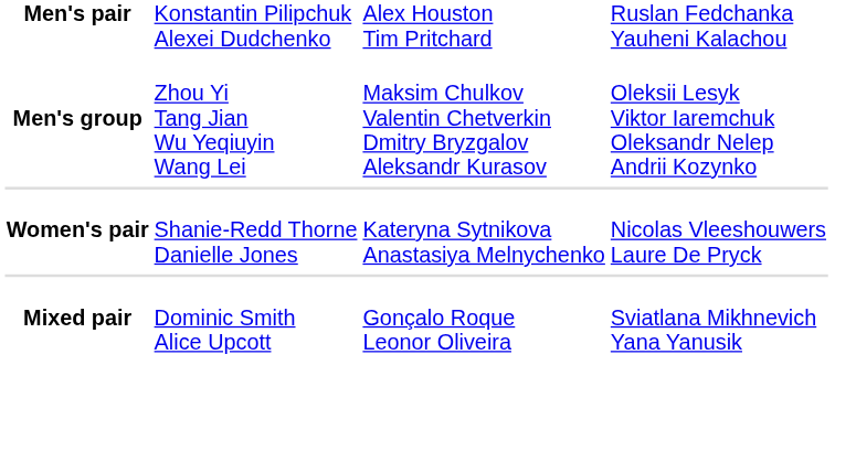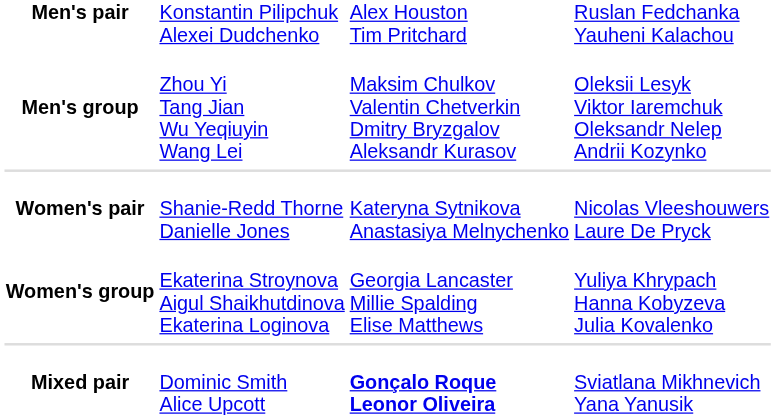 <table>
 <tr>
 <th scope="row">Men's pair</th>
 <td><br><a href='#'>Konstantin Pilipchuk</a><br><a href='#'>Alexei Dudchenko</a></td>
 <td><br><a href='#'>Alex Houston</a><br><a href='#'>Tim Pritchard</a></td>
 <td><br><a href='#'>Ruslan Fedchanka</a><br><a href='#'>Yauheni Kalachou</a></td>
 </tr>
 <tr>
 <th scope="row">Men's group</th>
 <td><br><a href='#'>Zhou Yi</a><br><a href='#'>Tang Jian</a><br><a href='#'>Wu Yeqiuyin</a><br><a href='#'>Wang Lei</a></td>
 <td><br><a href='#'>Maksim Chulkov</a><br><a href='#'>Valentin Chetverkin</a><br><a href='#'>Dmitry Bryzgalov</a><br><a href='#'>Aleksandr Kurasov</a></td>
 <td><br><a href='#'>Oleksii Lesyk</a><br><a href='#'>Viktor Iaremchuk</a><br><a href='#'>Oleksandr Nelep</a><br><a href='#'>Andrii Kozynko</a></td>
 </tr>
 <tr>
 </tr>
 <tr bgcolor=#DDDDDD>
 <td colspan=4></td>
 </tr>
 <tr>
 <th scope="row">Women's pair</th>
 <td><br><a href='#'>Shanie-Redd Thorne</a><br><a href='#'>Danielle Jones</a></td>
 <td><br><a href='#'>Kateryna Sytnikova</a><br><a href='#'>Anastasiya Melnychenko</a></td>
 <td><br><a href='#'>Nicolas Vleeshouwers</a><br><a href='#'>Laure De Pryck</a></td>
 </tr>
 <tr>
+<th scope="row">Women's group</th>
+<td><br><a href='#'>Ekaterina Stroynova</a><br><a href='#'>Aigul Shaikhutdinova</a><br><a href='#'>Ekaterina Loginova</a></td>
+<td><br><a href='#'>Georgia Lancaster</a><br><a href='#'>Millie Spalding</a><br><a href='#'>Elise Matthews</a></td>
+<td><br><a href='#'>Yuliya Khrypach</a><br><a href='#'>Hanna Kobyzeva</a><br><a href='#'>Julia Kovalenko</a></td>
+</tr>
+<tr>
 </tr>
 <tr bgcolor=#DDDDDD>
 <td colspan=4></td>
 </tr>
 <tr>
 <th scope="row">Mixed pair</th>
 <td><br><a href='#'>Dominic Smith</a><br><a href='#'>Alice Upcott</a></td>
-<td><br><a href='#'>Gonçalo Roque</a><br><a href='#'>Leonor Oliveira</a></td>
+<td><strong><br><a href='#'>Gonçalo Roque</a><br><a href='#'>Leonor Oliveira</a></strong></td>
 <td><br><a href='#'>Sviatlana Mikhnevich</a><br><a href='#'>Yana Yanusik</a></td>
 </tr>
 </table>
